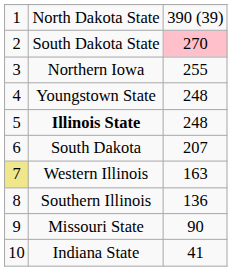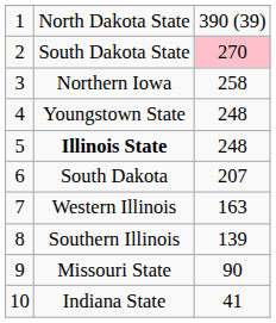 <table class="wikitable">
 <tr align="center">
 </tr>
 <tr align="center">
 <td>1</td>
 <td>North Dakota State</td>
 <td>390 (39)</td>
 </tr>
 <tr align="center">
 <td>2</td>
 <td>South Dakota State</td>
 <td style="background: pink;">270</td>
 </tr>
 <tr align="center">
 <td>3</td>
 <td>Northern Iowa</td>
-<td>255</td>
+<td>258</td>
 </tr>
 <tr align="center">
 <td>4</td>
 <td>Youngstown State</td>
 <td>248</td>
 </tr>
 <tr align="center">
 <td>5</td>
 <td><strong>Illinois State</strong></td>
 <td>248</td>
 </tr>
 <tr align="center">
 <td>6</td>
 <td>South Dakota</td>
 <td>207</td>
 </tr>
 <tr align="center">
-<td style="background: khaki;">7</td>
+<td>7</td>
 <td>Western Illinois</td>
 <td>163</td>
 </tr>
 <tr align="center">
 <td>8</td>
 <td>Southern Illinois</td>
-<td>136</td>
+<td>139</td>
 </tr>
 <tr align="center">
 <td>9</td>
 <td>Missouri State</td>
 <td>90</td>
 </tr>
 <tr align="center">
 <td>10</td>
 <td>Indiana State</td>
 <td>41</td>
 </tr>
 </table>
